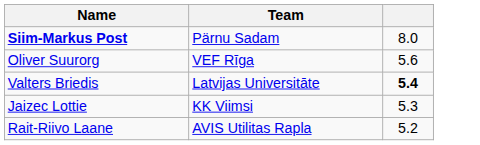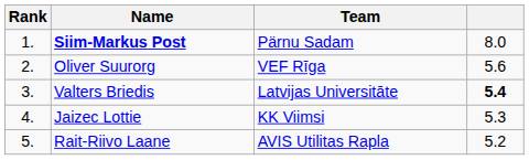 <table class="wikitable" style="text-align: center;">
 <tr>
+<th>Rank</th>
 <th width=200>Name</th>
 <th width=210>Team</th>
 <th width=50></th>
 </tr>
 <tr>
+<td>1.</td>
 <td align="left"> <strong><a href='#'>Siim-Markus Post</a></strong></td>
 <td style="text-align:left;">  <a href='#'>Pärnu Sadam</a></td>
 <td>8.0</td>
 </tr>
 <tr>
+<td>2.</td>
 <td align="left"> <a href='#'>Oliver Suurorg</a></td>
 <td style="text-align:left;">  <a href='#'>VEF Rīga</a></td>
 <td>5.6</td>
 </tr>
 <tr>
+<td>3.</td>
 <td align="left"> <a href='#'>Valters Briedis</a></td>
 <td style="text-align:left;">  <a href='#'>Latvijas Universitāte</a></td>
 <td><strong>5.4</strong></td>
 </tr>
 <tr>
+<td>4.</td>
 <td align="left"> <a href='#'>Jaizec Lottie</a></td>
 <td style="text-align:left;">  <a href='#'>KK Viimsi</a></td>
 <td>5.3</td>
 </tr>
 <tr>
+<td>5.</td>
 <td align="left"> <a href='#'>Rait-Riivo Laane</a></td>
 <td style="text-align:left;">  <a href='#'>AVIS Utilitas Rapla</a></td>
 <td>5.2</td>
 </tr>
 </table>
